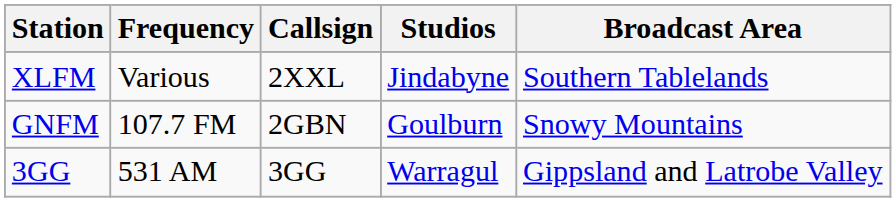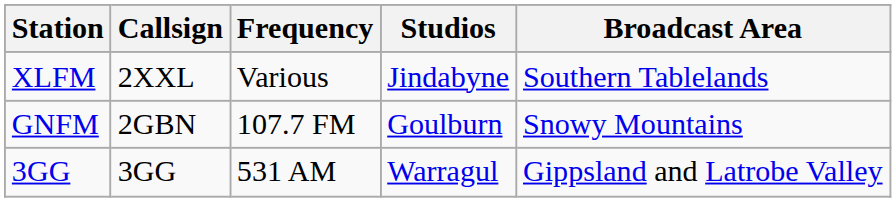 <table class="wikitable">
 <tr>
 <th>Station</th>
+<th>Callsign</th>
 <th>Frequency</th>
-<th>Callsign</th>
 <th>Studios</th>
 <th>Broadcast Area</th>
 </tr>
 <tr>
 <td><a href='#'>XLFM</a></td>
+<td>2XXL</td>
 <td>Various</td>
-<td>2XXL</td>
 <td><a href='#'>Jindabyne</a></td>
 <td><a href='#'>Southern Tablelands</a></td>
 </tr>
 <tr>
 <td><a href='#'>GNFM</a></td>
+<td>2GBN</td>
 <td>107.7 FM</td>
-<td>2GBN</td>
 <td><a href='#'>Goulburn</a></td>
 <td><a href='#'>Snowy Mountains</a></td>
 </tr>
 <tr>
 <td><a href='#'>3GG</a></td>
+<td>3GG</td>
 <td>531 AM</td>
-<td>3GG</td>
 <td><a href='#'>Warragul</a></td>
 <td><a href='#'>Gippsland</a> and <a href='#'>Latrobe Valley</a></td>
 </tr>
 </table>
